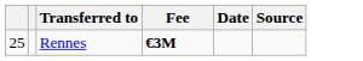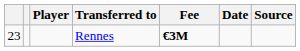 <table class="wikitable plainrowheaders sortable">
 <tr>
 <th></th>
 <th></th>
+<th scope=col>Player</th>
 <th>Transferred to</th>
 <th !scope=col; style="width: 65px;">Fee</th>
 <th scope=col>Date</th>
 <th scope=col>Source</th>
 </tr>
 <tr>
-<td align=center>25</td>
+<td align=center>23</td>
 <td align=center></td>
+<td></td>
 <td><a href='#'>Rennes</a></td>
 <td><strong>€3M</strong></td>
 <td></td>
 <td></td>
 </tr>
 </table>
